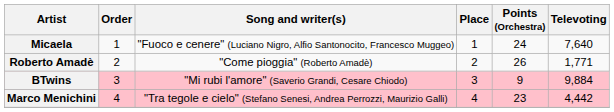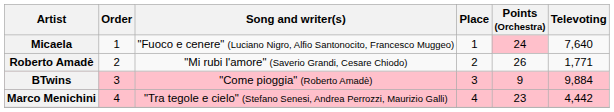 <table class="sortable wikitable plainrowheaders" style="text-align:center;">
 <tr>
 <th>Artist</th>
 <th>Order</th>
 <th>Song and writer(s)</th>
 <th>Place</th>
 <th>Points<br><small>(Orchestra)</small></th>
 <th>Televoting</th>
 </tr>
 <tr>
 <th scope="row">Micaela</th>
 <td>1</td>
 <td>"Fuoco e cenere" <small>(Luciano Nigro, Alfio Santonocito, Francesco Muggeo)</small></td>
 <td>1</td>
-<td>24</td>
+<td style="background: pink;">24</td>
 <td>7,640</td>
 </tr>
 <tr>
 <th scope="row">Roberto Amadè</th>
 <td>2</td>
-<td>"Come pioggia" <small>(Roberto Amadè)</small></td>
+<td>"Mi rubi l'amore" <small>(Saverio Grandi, Cesare Chiodo)</small></td>
 <td>2</td>
 <td>26</td>
 <td>1,771</td>
 </tr>
 <tr style="background:pink;">
 <th scope="row">BTwins</th>
 <td>3</td>
-<td>"Mi rubi l'amore" <small>(Saverio Grandi, Cesare Chiodo)</small></td>
+<td>"Come pioggia" <small>(Roberto Amadè)</small></td>
 <td>3</td>
 <td>9</td>
 <td>9,884</td>
 </tr>
 <tr style="background:pink;">
 <th scope="row">Marco Menichini</th>
 <td>4</td>
 <td>"Tra tegole e cielo" <small>(Stefano Senesi, Andrea Perrozzi, Maurizio Galli)</small></td>
 <td>4</td>
 <td>23</td>
 <td>4,442</td>
 </tr>
 <tr>
 </tr>
 </table>
